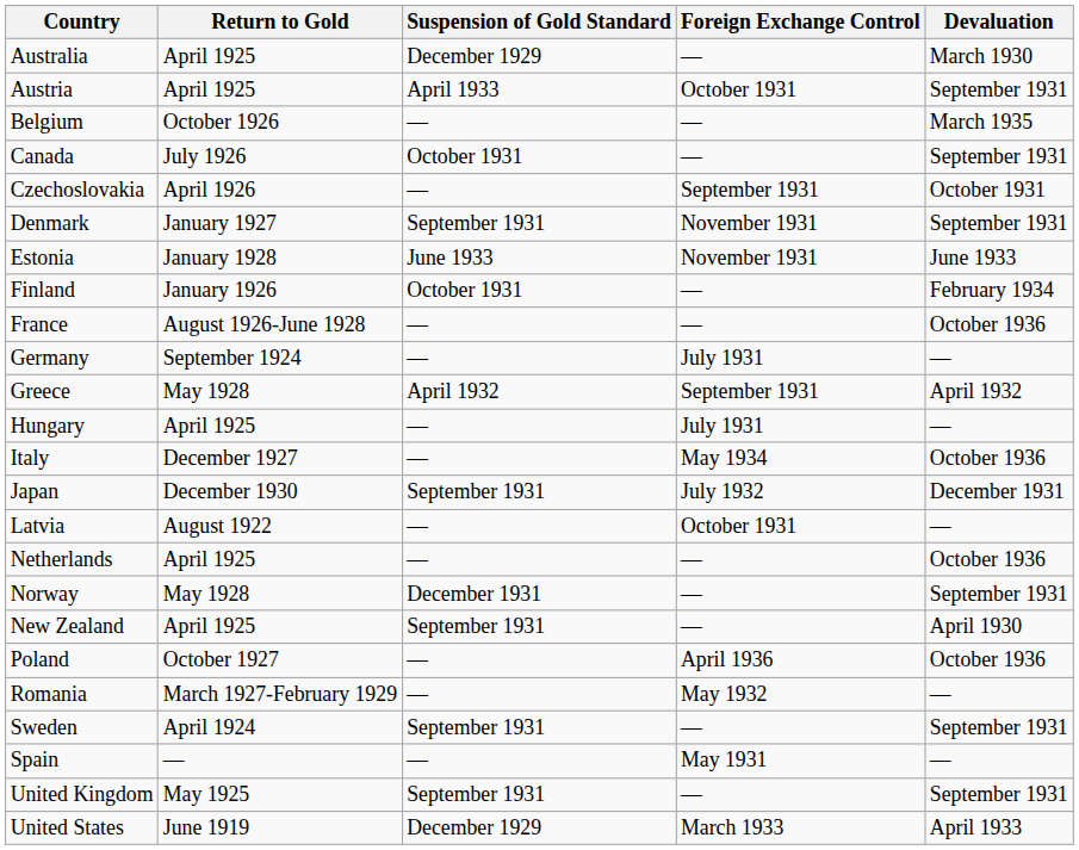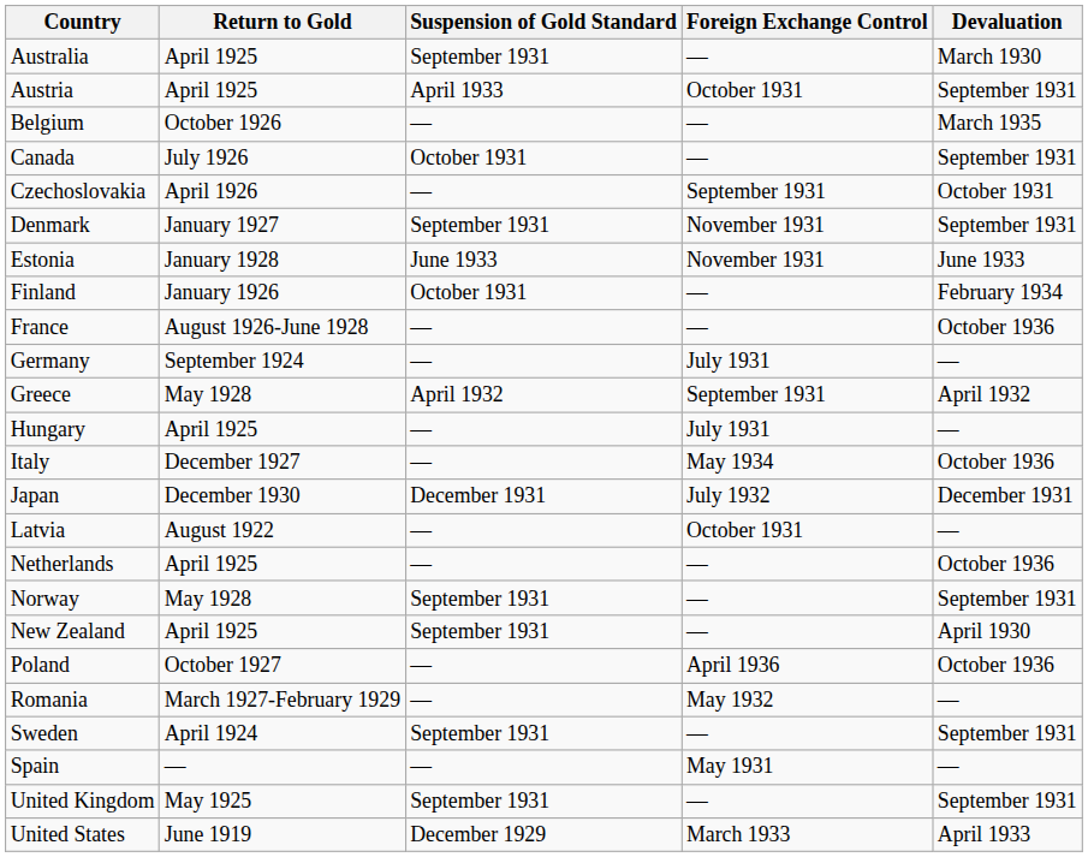 <table class="wikitable">
 <tr>
 <th>Country</th>
 <th>Return to Gold</th>
 <th>Suspension of Gold Standard</th>
 <th>Foreign Exchange Control</th>
 <th>Devaluation</th>
 </tr>
 <tr>
 <td>Australia</td>
 <td>April 1925</td>
-<td>December 1929</td>
+<td>September 1931</td>
 <td>—</td>
 <td>March 1930</td>
 </tr>
 <tr>
 <td>Austria</td>
 <td>April 1925</td>
 <td>April 1933</td>
 <td>October 1931</td>
 <td>September 1931</td>
 </tr>
 <tr>
 <td>Belgium</td>
 <td>October 1926</td>
 <td>—</td>
 <td>—</td>
 <td>March 1935</td>
 </tr>
 <tr>
 <td>Canada</td>
 <td>July 1926</td>
 <td>October 1931</td>
 <td>—</td>
 <td>September 1931</td>
 </tr>
 <tr>
 <td>Czechoslovakia</td>
 <td>April 1926</td>
 <td>—</td>
 <td>September 1931</td>
 <td>October 1931</td>
 </tr>
 <tr>
 <td>Denmark</td>
 <td>January 1927</td>
 <td>September 1931</td>
 <td>November 1931</td>
 <td>September 1931</td>
 </tr>
 <tr>
 <td>Estonia</td>
 <td>January 1928</td>
 <td>June 1933</td>
 <td>November 1931</td>
 <td>June 1933</td>
 </tr>
 <tr>
 <td>Finland</td>
 <td>January 1926</td>
 <td>October 1931</td>
 <td>—</td>
 <td>February 1934</td>
 </tr>
 <tr>
 <td>France</td>
 <td>August 1926-June 1928</td>
 <td>—</td>
 <td>—</td>
 <td>October 1936</td>
 </tr>
 <tr>
 <td>Germany</td>
 <td>September 1924</td>
 <td>—</td>
 <td>July 1931</td>
 <td>—</td>
 </tr>
 <tr>
 <td>Greece</td>
 <td>May 1928</td>
 <td>April 1932</td>
 <td>September 1931</td>
 <td>April 1932</td>
 </tr>
 <tr>
 <td>Hungary</td>
 <td>April 1925</td>
 <td>—</td>
 <td>July 1931</td>
 <td>—</td>
 </tr>
 <tr>
 <td>Italy</td>
 <td>December 1927</td>
 <td>—</td>
 <td>May 1934</td>
 <td>October 1936</td>
 </tr>
 <tr>
 <td>Japan</td>
 <td>December 1930</td>
-<td>September 1931</td>
+<td>December 1931</td>
 <td>July 1932</td>
 <td>December 1931</td>
 </tr>
 <tr>
 <td>Latvia</td>
 <td>August 1922</td>
 <td>—</td>
 <td>October 1931</td>
 <td>—</td>
 </tr>
 <tr>
 <td>Netherlands</td>
 <td>April 1925</td>
 <td>—</td>
 <td>—</td>
 <td>October 1936</td>
 </tr>
 <tr>
 <td>Norway</td>
 <td>May 1928</td>
-<td>December 1931</td>
+<td>September 1931</td>
 <td>—</td>
 <td>September 1931</td>
 </tr>
 <tr>
 <td>New Zealand</td>
 <td>April 1925</td>
 <td>September 1931</td>
 <td>—</td>
 <td>April 1930</td>
 </tr>
 <tr>
 <td>Poland</td>
 <td>October 1927</td>
 <td>—</td>
 <td>April 1936</td>
 <td>October 1936</td>
 </tr>
 <tr>
 <td>Romania</td>
 <td>March 1927-February 1929</td>
 <td>—</td>
 <td>May 1932</td>
 <td>—</td>
 </tr>
 <tr>
 <td>Sweden</td>
 <td>April 1924</td>
 <td>September 1931</td>
 <td>—</td>
 <td>September 1931</td>
 </tr>
 <tr>
 <td>Spain</td>
 <td>—</td>
 <td>—</td>
 <td>May 1931</td>
 <td>—</td>
 </tr>
 <tr>
 <td>United Kingdom</td>
 <td>May 1925</td>
 <td>September 1931</td>
 <td>—</td>
 <td>September 1931</td>
 </tr>
 <tr>
 <td>United States</td>
 <td>June 1919</td>
 <td>December 1929</td>
 <td>March 1933</td>
 <td>April 1933</td>
 </tr>
 </table>
